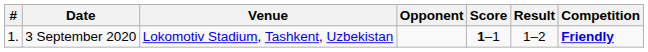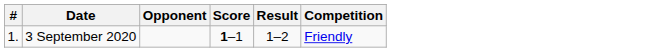 <table class="wikitable" style="font-size:95%;">
 <tr>
 <th>#</th>
 <th>Date</th>
-<th>Venue</th>
 <th>Opponent</th>
 <th>Score</th>
 <th>Result</th>
 <th>Competition</th>
 </tr>
 <tr>
 <td>1.</td>
 <td>3 September 2020</td>
-<td><a href='#'>Lokomotiv Stadium</a>, <a href='#'>Tashkent</a>, <a href='#'>Uzbekistan</a></td>
 <td></td>
 <td align=center><strong>1</strong>–1</td>
 <td align=center>1–2</td>
-<td><strong><a href='#'>Friendly</a></strong></td>
+<td><a href='#'>Friendly</a></td>
 </tr>
 </table>
